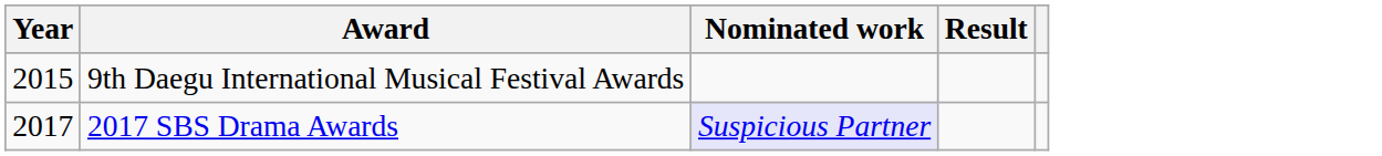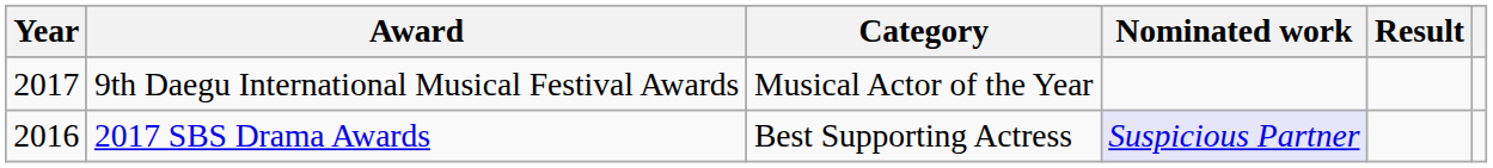 <table class="wikitable sortable">
 <tr>
 <th>Year</th>
 <th>Award</th>
+<th>Category</th>
 <th>Nominated work</th>
 <th>Result</th>
 <th></th>
 </tr>
 <tr>
-<td>2015</td>
+<td>2017</td>
 <td>9th Daegu International Musical Festival Awards</td>
+<td>Musical Actor of the Year</td>
 <td></td>
 <td></td>
 <td></td>
 </tr>
 <tr>
-<td>2017</td>
+<td>2016</td>
 <td><a href='#'>2017 SBS Drama Awards</a></td>
+<td>Best Supporting Actress</td>
 <td style="background: lavender;"><em><a href='#'>Suspicious Partner</a></em></td>
 <td></td>
 <td></td>
 </tr>
 </table>
